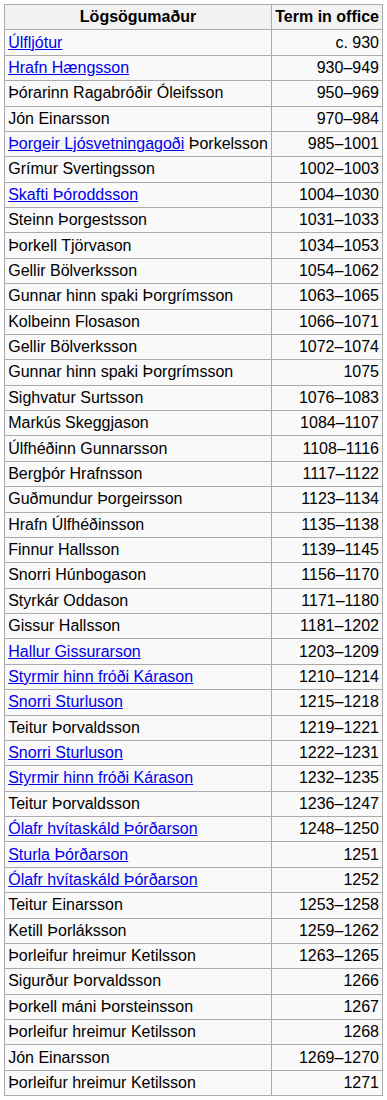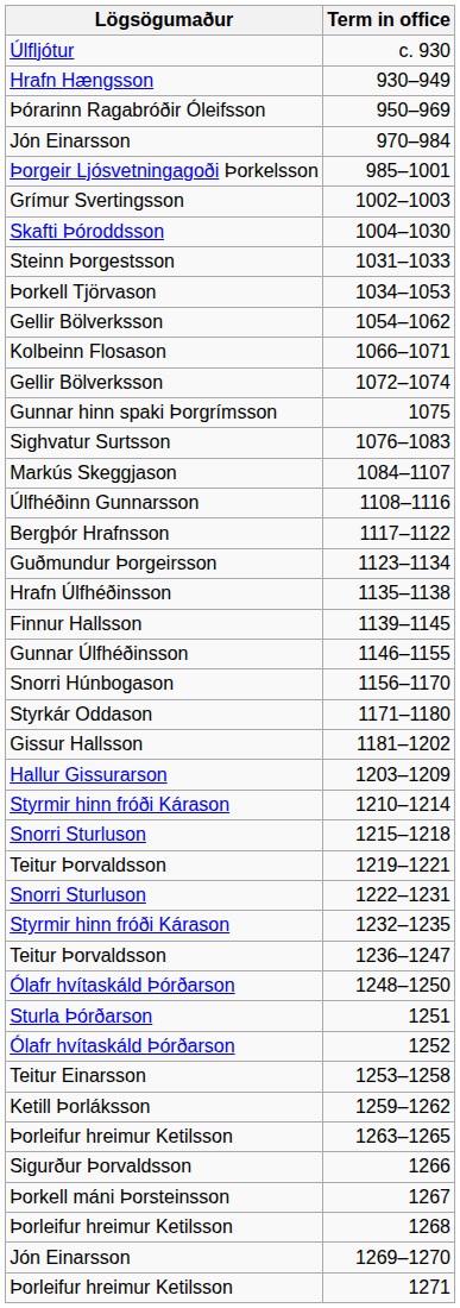 <table class="wikitable">
 <tr>
 <th align="left">Lögsögumaður</th>
 <th align="left">Term in office</th>
 </tr>
 <tr>
 <td><a href='#'>Úlfljótur</a></td>
 <td align="right">c. 930</td>
 </tr>
 <tr>
 <td><a href='#'>Hrafn Hængsson</a></td>
 <td align="right">930–949</td>
 </tr>
 <tr>
 <td>Þórarinn Ragabróðir Óleifsson</td>
 <td align="right">950–969</td>
 </tr>
 <tr>
 <td>Jón Einarsson</td>
 <td align="right">970–984</td>
 </tr>
 <tr>
 <td><a href='#'>Þorgeir Ljósvetningagoði</a> Þorkelsson</td>
 <td align="right">985–1001</td>
 </tr>
 <tr>
 <td>Grímur Svertingsson</td>
 <td align="right">1002–1003</td>
 </tr>
 <tr>
 <td><a href='#'>Skafti Þóroddsson</a></td>
 <td align="right">1004–1030</td>
 </tr>
 <tr>
 <td>Steinn Þorgestsson</td>
 <td align="right">1031–1033</td>
 </tr>
 <tr>
 <td>Þorkell Tjörvason</td>
 <td align="right">1034–1053</td>
 </tr>
 <tr>
 <td>Gellir Bölverksson</td>
 <td align="right">1054–1062</td>
 </tr>
 <tr>
-<td>Gunnar hinn spaki Þorgrímsson</td>
-<td align="right">1063–1065</td>
-</tr>
-<tr>
 <td>Kolbeinn Flosason</td>
 <td align="right">1066–1071</td>
 </tr>
 <tr>
 <td>Gellir Bölverksson</td>
 <td align="right">1072–1074</td>
 </tr>
 <tr>
 <td>Gunnar hinn spaki Þorgrímsson</td>
 <td align="right">1075</td>
 </tr>
 <tr>
 <td>Sighvatur Surtsson</td>
 <td align="right">1076–1083</td>
 </tr>
 <tr>
 <td>Markús Skeggjason</td>
 <td align="right">1084–1107</td>
 </tr>
 <tr>
 <td>Úlfhéðinn Gunnarsson</td>
 <td align="right">1108–1116</td>
 </tr>
 <tr>
 <td>Bergþór Hrafnsson</td>
 <td align="right">1117–1122</td>
 </tr>
 <tr>
 <td>Guðmundur Þorgeirsson</td>
 <td align="right">1123–1134</td>
 </tr>
 <tr>
 <td>Hrafn Úlfhéðinsson</td>
 <td align="right">1135–1138</td>
 </tr>
 <tr>
 <td>Finnur Hallsson</td>
 <td align="right">1139–1145</td>
+</tr>
+<tr>
+<td>Gunnar Úlfhéðinsson</td>
+<td align="right">1146–1155</td>
 </tr>
 <tr>
 <td>Snorri Húnbogason</td>
 <td align="right">1156–1170</td>
 </tr>
 <tr>
 <td>Styrkár Oddason</td>
 <td align="right">1171–1180</td>
 </tr>
 <tr>
 <td>Gissur Hallsson</td>
 <td align="right">1181–1202</td>
 </tr>
 <tr>
 <td><a href='#'>Hallur Gissurarson</a></td>
 <td align="right">1203–1209</td>
 </tr>
 <tr>
 <td><a href='#'>Styrmir hinn fróði Kárason</a></td>
 <td align="right">1210–1214</td>
 </tr>
 <tr>
 <td><a href='#'>Snorri Sturluson</a></td>
 <td align="right">1215–1218</td>
 </tr>
 <tr>
 <td>Teitur Þorvaldsson</td>
 <td align="right">1219–1221</td>
 </tr>
 <tr>
 <td><a href='#'>Snorri Sturluson</a></td>
 <td align="right">1222–1231</td>
 </tr>
 <tr>
 <td><a href='#'>Styrmir hinn fróði Kárason</a></td>
 <td align="right">1232–1235</td>
 </tr>
 <tr>
 <td>Teitur Þorvaldsson</td>
 <td align="right">1236–1247</td>
 </tr>
 <tr>
 <td><a href='#'>Ólafr hvítaskáld Þórðarson</a></td>
 <td align="right">1248–1250</td>
 </tr>
 <tr>
 <td><a href='#'>Sturla Þórðarson</a></td>
 <td align="right">1251</td>
 </tr>
 <tr>
 <td><a href='#'>Ólafr hvítaskáld Þórðarson</a></td>
 <td align="right">1252</td>
 </tr>
 <tr>
 <td>Teitur Einarsson</td>
 <td align="right">1253–1258</td>
 </tr>
 <tr>
 <td>Ketill Þorláksson</td>
 <td align="right">1259–1262</td>
 </tr>
 <tr>
 <td>Þorleifur hreimur Ketilsson</td>
 <td align="right">1263–1265</td>
 </tr>
 <tr>
 <td>Sigurður Þorvaldsson</td>
 <td align="right">1266</td>
 </tr>
 <tr>
 <td>Þorkell máni Þorsteinsson</td>
 <td align="right">1267</td>
 </tr>
 <tr>
 <td>Þorleifur hreimur Ketilsson</td>
 <td align="right">1268</td>
 </tr>
 <tr>
 <td>Jón Einarsson</td>
 <td align="right">1269–1270</td>
 </tr>
 <tr>
 <td>Þorleifur hreimur Ketilsson</td>
 <td align="right">1271</td>
 </tr>
 </table>
